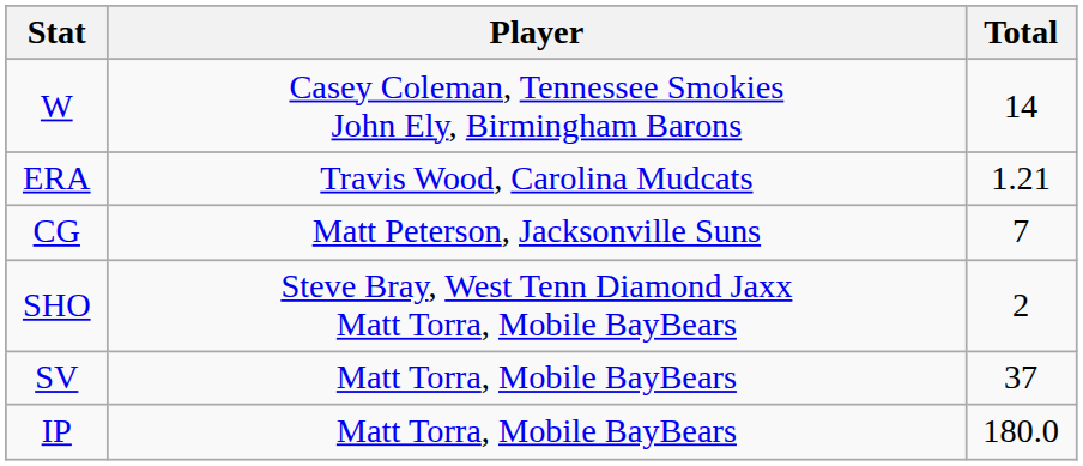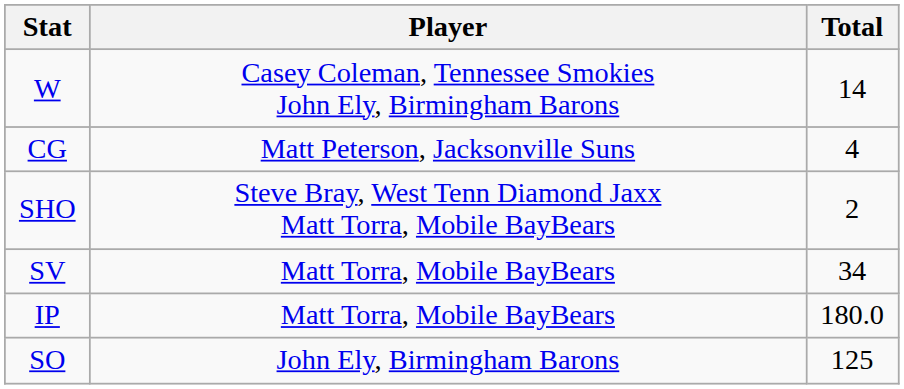 <table class="wikitable" width="40%" style="text-align:center;">
 <tr>
 <th width="5%">Stat</th>
 <th width="60%">Player</th>
 <th width="5%">Total</th>
 </tr>
 <tr>
 <td><a href='#'>W</a></td>
 <td><a href='#'>Casey Coleman</a>, <a href='#'>Tennessee Smokies</a> <br> <a href='#'>John Ely</a>, <a href='#'>Birmingham Barons</a></td>
 <td>14</td>
 </tr>
 <tr>
-<td><a href='#'>ERA</a></td>
-<td><a href='#'>Travis Wood</a>, <a href='#'>Carolina Mudcats</a></td>
-<td>1.21</td>
-</tr>
-<tr>
 <td><a href='#'>CG</a></td>
 <td><a href='#'>Matt Peterson</a>, <a href='#'>Jacksonville Suns</a></td>
-<td>7</td>
+<td>4</td>
 </tr>
 <tr>
 <td><a href='#'>SHO</a></td>
 <td><a href='#'>Steve Bray</a>, <a href='#'>West Tenn Diamond Jaxx</a> <br> <a href='#'>Matt Torra</a>, <a href='#'>Mobile BayBears</a></td>
 <td>2</td>
 </tr>
 <tr>
 <td><a href='#'>SV</a></td>
 <td><a href='#'>Matt Torra</a>, <a href='#'>Mobile BayBears</a></td>
-<td>37</td>
+<td>34</td>
 </tr>
 <tr>
 <td><a href='#'>IP</a></td>
 <td><a href='#'>Matt Torra</a>, <a href='#'>Mobile BayBears</a></td>
 <td>180.0</td>
 </tr>
+<tr>
+<td><a href='#'>SO</a></td>
+<td><a href='#'>John Ely</a>, <a href='#'>Birmingham Barons</a></td>
+<td>125</td>
+</tr>
 </table>
